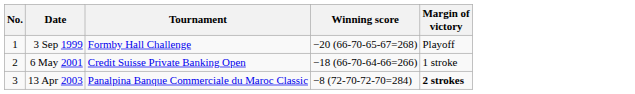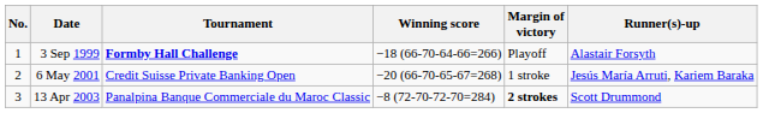 <table class="wikitable" style="font-size:95%;">
 <tr>
 <th>No.</th>
 <th>Date</th>
 <th>Tournament</th>
 <th>Winning score</th>
 <th>Margin of<br>victory</th>
+<th>Runner(s)-up</th>
 </tr>
 <tr>
 <td align=center>1</td>
 <td align=right>3 Sep <a href='#'>1999</a></td>
-<td><a href='#'>Formby Hall Challenge</a></td>
-<td>−20 (66-70-65-67=268)</td>
+<td><strong><a href='#'>Formby Hall Challenge</a></strong></td>
+<td>−18 (66-70-64-66=266)</td>
 <td>Playoff</td>
+<td> <a href='#'>Alastair Forsyth</a></td>
 </tr>
 <tr>
 <td align=center>2</td>
 <td align=right>6 May <a href='#'>2001</a></td>
 <td><a href='#'>Credit Suisse Private Banking Open</a></td>
-<td>−18 (66-70-64-66=266)</td>
+<td>−20 (66-70-65-67=268)</td>
 <td>1 stroke</td>
+<td> <a href='#'>Jesús María Arruti</a>,  <a href='#'>Kariem Baraka</a></td>
 </tr>
 <tr>
 <td align=center>3</td>
 <td align=right>13 Apr <a href='#'>2003</a></td>
 <td><a href='#'>Panalpina Banque Commerciale du Maroc Classic</a></td>
 <td>−8 (72-70-72-70=284)</td>
 <td><strong>2 strokes</strong></td>
+<td> <a href='#'>Scott Drummond</a></td>
 </tr>
 </table>
